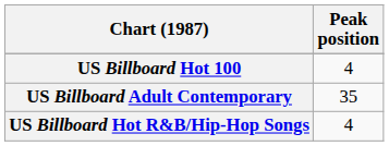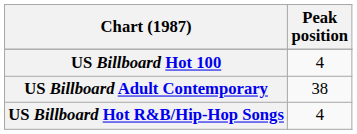 <table class="wikitable sortable plainrowheaders">
 <tr>
 <th scope="col">Chart (1987)</th>
 <th scope="col">Peak<br>position</th>
 </tr>
 <tr>
 </tr>
 <tr>
 <th scope="row">US <em>Billboard</em> <a href='#'>Hot 100</a></th>
 <td align="center">4</td>
 </tr>
 <tr>
 <th scope="row">US <em>Billboard</em> <a href='#'>Adult Contemporary</a></th>
-<td style="text-align:center;">35</td>
+<td style="text-align:center;">38</td>
 </tr>
 <tr>
 <th scope="row">US <em>Billboard</em> <a href='#'>Hot R&B/Hip-Hop Songs</a></th>
 <td align="center">4</td>
 </tr>
 </table>
